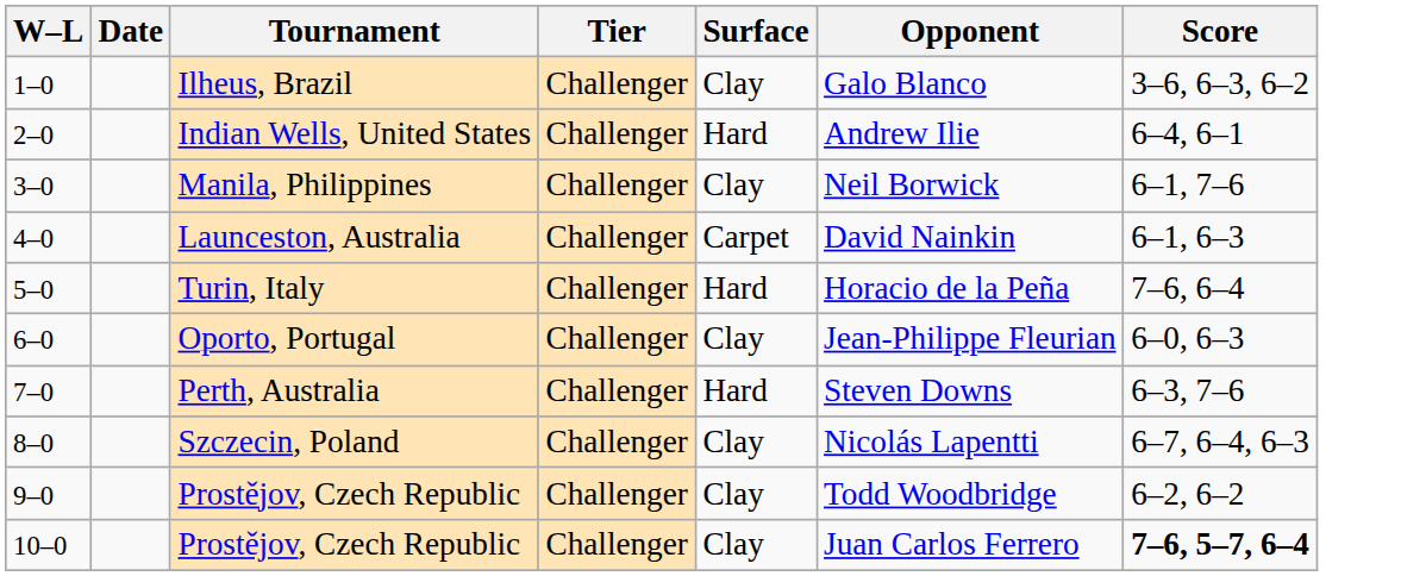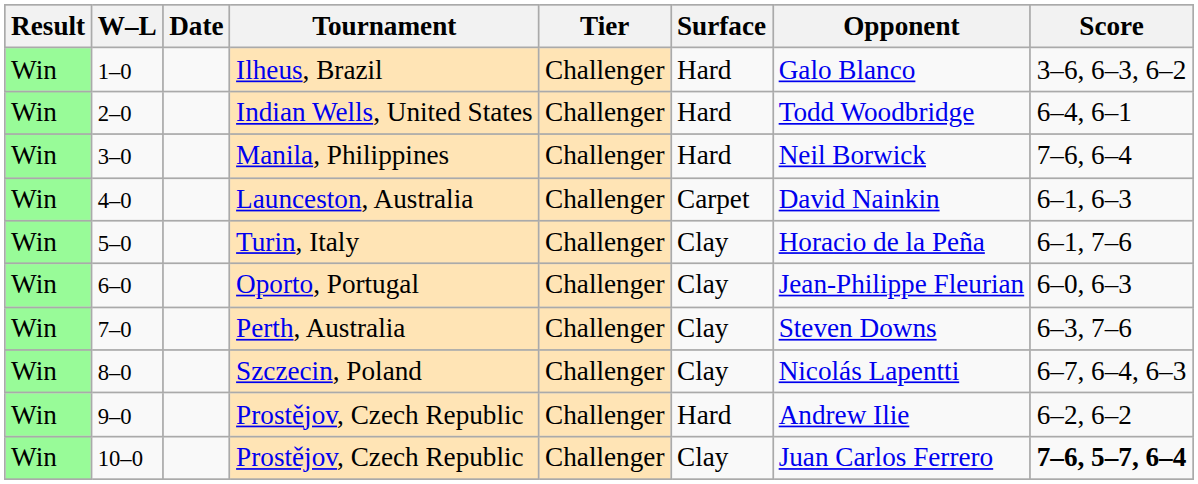 <table class="sortable wikitable">
 <tr>
+<th>Result</th>
 <th class="unsortable">W–L</th>
 <th>Date</th>
 <th>Tournament</th>
 <th>Tier</th>
 <th>Surface</th>
 <th>Opponent</th>
 <th class="unsortable">Score</th>
 </tr>
 <tr>
+<td style="background:#98fb98;">Win</td>
 <td><small>1–0</small></td>
 <td></td>
 <td style="background:moccasin;"><a href='#'>Ilheus</a>, Brazil</td>
 <td style="background:moccasin;">Challenger</td>
-<td>Clay</td>
+<td>Hard</td>
 <td> <a href='#'>Galo Blanco</a></td>
 <td>3–6, 6–3, 6–2</td>
 </tr>
 <tr>
+<td style="background:#98fb98;">Win</td>
 <td><small>2–0</small></td>
 <td></td>
 <td style="background:moccasin;"><a href='#'>Indian Wells</a>, United States</td>
 <td style="background:moccasin;">Challenger</td>
 <td>Hard</td>
-<td> <a href='#'>Andrew Ilie</a></td>
+<td> <a href='#'>Todd Woodbridge</a></td>
 <td>6–4, 6–1</td>
 </tr>
 <tr>
+<td style="background:#98fb98;">Win</td>
 <td><small>3–0</small></td>
 <td></td>
 <td style="background:moccasin;"><a href='#'>Manila</a>, Philippines</td>
 <td style="background:moccasin;">Challenger</td>
-<td>Clay</td>
+<td>Hard</td>
 <td> <a href='#'>Neil Borwick</a></td>
-<td>6–1, 7–6</td>
+<td>7–6, 6–4</td>
 </tr>
 <tr>
+<td style="background:#98fb98;">Win</td>
 <td><small>4–0</small></td>
 <td></td>
 <td style="background:moccasin;"><a href='#'>Launceston</a>, Australia</td>
 <td style="background:moccasin;">Challenger</td>
 <td>Carpet</td>
 <td> <a href='#'>David Nainkin</a></td>
 <td>6–1, 6–3</td>
 </tr>
 <tr>
+<td style="background:#98fb98;">Win</td>
 <td><small>5–0</small></td>
 <td></td>
 <td style="background:moccasin;"><a href='#'>Turin</a>, Italy</td>
 <td style="background:moccasin;">Challenger</td>
-<td>Hard</td>
+<td>Clay</td>
 <td> <a href='#'>Horacio de la Peña</a></td>
-<td>7–6, 6–4</td>
+<td>6–1, 7–6</td>
 </tr>
 <tr>
+<td style="background:#98fb98;">Win</td>
 <td><small>6–0</small></td>
 <td></td>
 <td style="background:moccasin;"><a href='#'>Oporto</a>, Portugal</td>
 <td style="background:moccasin;">Challenger</td>
 <td>Clay</td>
 <td> <a href='#'>Jean-Philippe Fleurian</a></td>
 <td>6–0, 6–3</td>
 </tr>
 <tr>
+<td style="background:#98fb98;">Win</td>
 <td><small>7–0</small></td>
 <td></td>
 <td style="background:moccasin;"><a href='#'>Perth</a>, Australia</td>
 <td style="background:moccasin;">Challenger</td>
-<td>Hard</td>
+<td>Clay</td>
 <td> <a href='#'>Steven Downs</a></td>
 <td>6–3, 7–6</td>
 </tr>
 <tr>
+<td style="background:#98fb98;">Win</td>
 <td><small>8–0</small></td>
 <td></td>
 <td style="background:moccasin;"><a href='#'>Szczecin</a>, Poland</td>
 <td style="background:moccasin;">Challenger</td>
 <td>Clay</td>
 <td> <a href='#'>Nicolás Lapentti</a></td>
 <td>6–7, 6–4, 6–3</td>
 </tr>
 <tr>
+<td style="background:#98fb98;">Win</td>
 <td><small>9–0</small></td>
 <td></td>
 <td style="background:moccasin;"><a href='#'>Prostějov</a>, Czech Republic</td>
 <td style="background:moccasin;">Challenger</td>
-<td>Clay</td>
-<td> <a href='#'>Todd Woodbridge</a></td>
+<td>Hard</td>
+<td> <a href='#'>Andrew Ilie</a></td>
 <td>6–2, 6–2</td>
 </tr>
 <tr>
+<td style="background:#98fb98;">Win</td>
 <td><small>10–0</small></td>
 <td></td>
 <td style="background:moccasin;"><a href='#'>Prostějov</a>, Czech Republic</td>
 <td style="background:moccasin;">Challenger</td>
 <td>Clay</td>
 <td> <a href='#'>Juan Carlos Ferrero</a></td>
 <td><strong>7–6, 5–7, 6–4</strong></td>
 </tr>
 </table>
